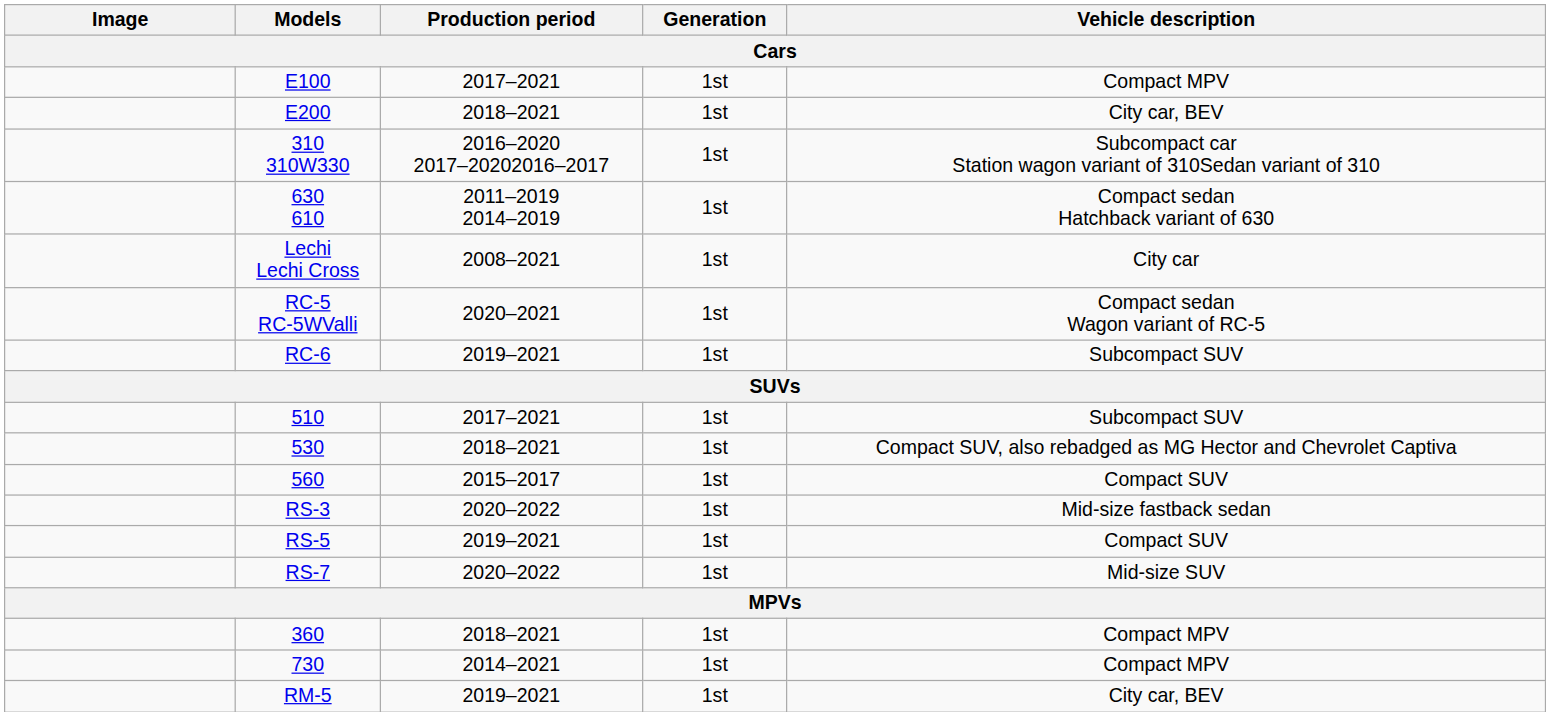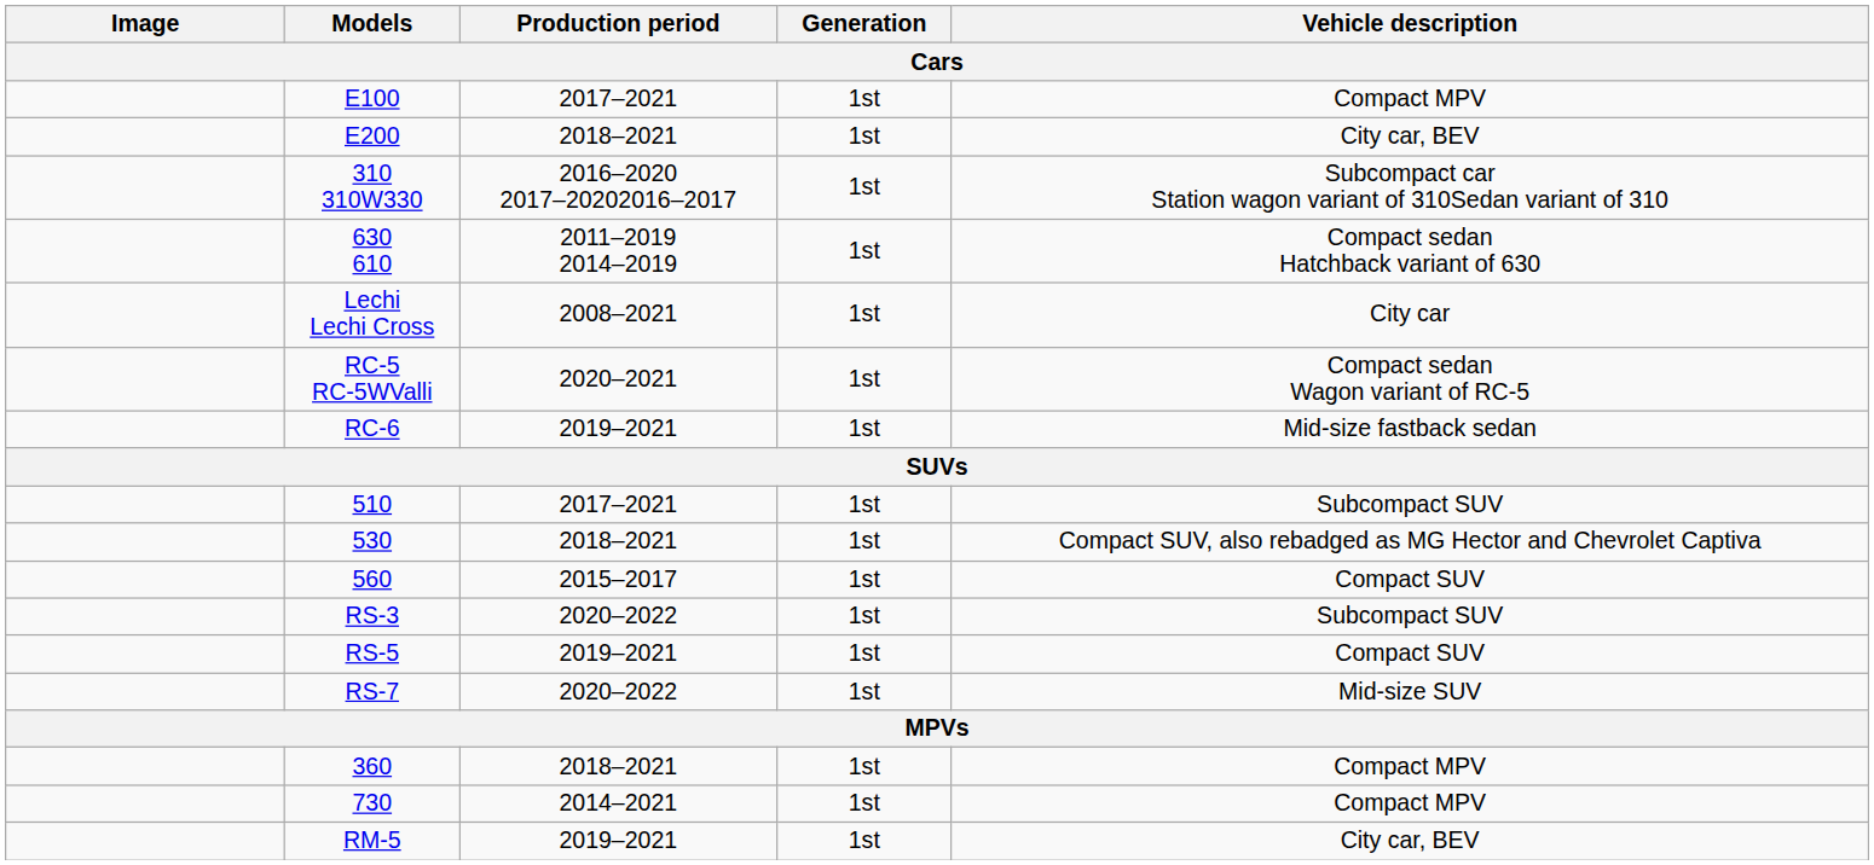 <table class="wikitable sortable" style="text-align: center; width: 100%">
 <tr>
 <th class="unsortable" width="15%">Image</th>
 <th>Models</th>
 <th>Production period</th>
 <th class="unsortable">Generation</th>
 <th>Vehicle description</th>
 </tr>
 <tr>
 <th colspan="5">Cars</th>
 </tr>
 <tr>
 <td></td>
 <td><a href='#'>E100</a></td>
 <td>2017–2021</td>
 <td>1st</td>
 <td>Compact MPV</td>
 </tr>
 <tr>
 <td></td>
 <td><a href='#'>E200</a></td>
 <td>2018–2021</td>
 <td>1st</td>
 <td>City car, BEV</td>
 </tr>
 <tr>
 <td><br></td>
 <td><a href='#'>310</a><br><a href='#'>310W</a><a href='#'>330</a></td>
 <td>2016–2020<br>2017–20202016–2017</td>
 <td>1st</td>
 <td>Subcompact car<br>Station wagon variant of 310Sedan variant of 310</td>
 </tr>
 <tr>
 <td><br></td>
 <td><a href='#'>630</a><br><a href='#'>610</a></td>
 <td>2011–2019<br>2014–2019</td>
 <td>1st</td>
 <td>Compact sedan<br>Hatchback variant of 630</td>
 </tr>
 <tr>
 <td><br></td>
 <td><a href='#'>Lechi</a><br><a href='#'>Lechi Cross</a></td>
 <td>2008–2021</td>
 <td>1st</td>
 <td>City car</td>
 </tr>
 <tr>
 <td><br></td>
 <td><a href='#'>RC-5</a><br><a href='#'>RC-5W</a><a href='#'>Valli</a></td>
 <td>2020–2021</td>
 <td>1st</td>
 <td>Compact sedan<br>Wagon variant of RC-5</td>
 </tr>
 <tr>
 <td></td>
 <td><a href='#'>RC-6</a></td>
 <td>2019–2021</td>
 <td>1st</td>
-<td>Subcompact SUV</td>
+<td>Mid-size fastback sedan</td>
 </tr>
 <tr>
 <th colspan="5">SUVs</th>
 </tr>
 <tr>
 <td></td>
 <td><a href='#'>510</a></td>
 <td>2017–2021</td>
 <td>1st</td>
 <td>Subcompact SUV</td>
 </tr>
 <tr>
 <td></td>
 <td><a href='#'>530</a></td>
 <td>2018–2021</td>
 <td>1st</td>
 <td>Compact SUV, also rebadged as MG Hector and Chevrolet Captiva</td>
 </tr>
 <tr>
 <td></td>
 <td><a href='#'>560</a></td>
 <td>2015–2017</td>
 <td>1st</td>
 <td>Compact SUV</td>
 </tr>
 <tr>
 <td></td>
 <td><a href='#'>RS-3</a></td>
 <td>2020–2022</td>
 <td>1st</td>
-<td>Mid-size fastback sedan</td>
+<td>Subcompact SUV</td>
 </tr>
 <tr>
 <td></td>
 <td><a href='#'>RS-5</a></td>
 <td>2019–2021</td>
 <td>1st</td>
 <td>Compact SUV</td>
 </tr>
 <tr>
 <td></td>
 <td><a href='#'>RS-7</a></td>
 <td>2020–2022</td>
 <td>1st</td>
 <td>Mid-size SUV</td>
 </tr>
 <tr>
 <th colspan="5">MPVs</th>
 </tr>
 <tr>
 <td></td>
 <td><a href='#'>360</a></td>
 <td>2018–2021</td>
 <td>1st</td>
 <td>Compact MPV</td>
 </tr>
 <tr>
 <td></td>
 <td><a href='#'>730</a></td>
 <td>2014–2021</td>
 <td>1st</td>
 <td>Compact MPV</td>
 </tr>
 <tr>
 <td></td>
 <td><a href='#'>RM-5</a></td>
 <td>2019–2021</td>
 <td>1st</td>
 <td>City car, BEV</td>
 </tr>
 </table>
